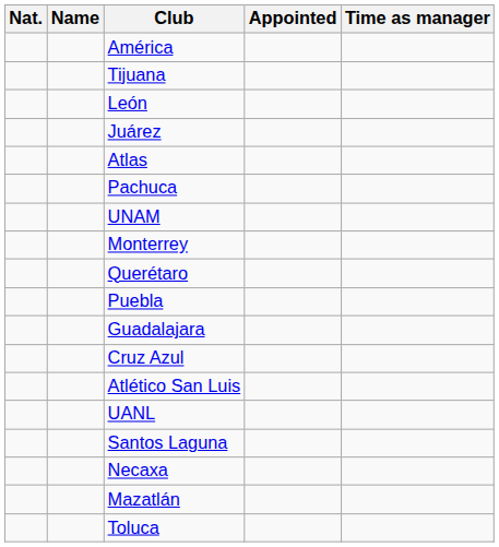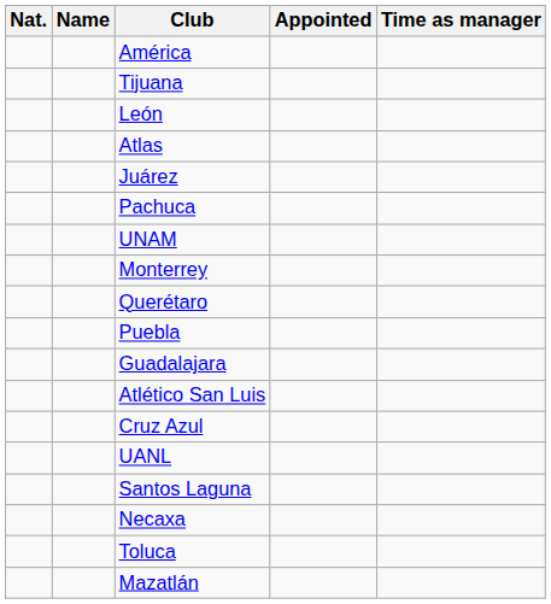 <table class="wikitable sortable defaultcenter">
 <tr>
 <th>Nat.</th>
 <th>Name</th>
 <th>Club</th>
 <th>Appointed</th>
 <th>Time as manager</th>
 </tr>
 <tr>
 <td></td>
 <td></td>
 <td><a href='#'>América</a></td>
 <td></td>
 <td></td>
 </tr>
 <tr>
 <td></td>
 <td></td>
 <td><a href='#'>Tijuana</a></td>
 <td></td>
 <td></td>
 </tr>
 <tr>
 <td></td>
 <td></td>
 <td><a href='#'>León</a></td>
 <td></td>
 <td></td>
 </tr>
 <tr>
 <td></td>
 <td></td>
-<td><a href='#'>Juárez</a></td>
+<td><a href='#'>Atlas</a></td>
 <td></td>
 <td></td>
 </tr>
 <tr>
 <td></td>
 <td></td>
-<td><a href='#'>Atlas</a></td>
+<td><a href='#'>Juárez</a></td>
 <td></td>
 <td></td>
 </tr>
 <tr>
 <td></td>
 <td></td>
 <td><a href='#'>Pachuca</a></td>
 <td></td>
 <td></td>
 </tr>
 <tr>
 <td></td>
 <td></td>
 <td><a href='#'>UNAM</a></td>
 <td></td>
 <td></td>
 </tr>
 <tr>
 <td></td>
 <td></td>
 <td><a href='#'>Monterrey</a></td>
 <td></td>
 <td></td>
 </tr>
 <tr>
 <td></td>
 <td></td>
 <td><a href='#'>Querétaro</a></td>
 <td></td>
 <td></td>
 </tr>
 <tr>
 <td></td>
 <td></td>
 <td><a href='#'>Puebla</a></td>
 <td></td>
 <td></td>
 </tr>
 <tr>
 <td></td>
 <td></td>
 <td><a href='#'>Guadalajara</a></td>
 <td></td>
 <td></td>
 </tr>
 <tr>
 <td></td>
 <td></td>
-<td><a href='#'>Cruz Azul</a></td>
+<td><a href='#'>Atlético San Luis</a></td>
 <td></td>
 <td></td>
 </tr>
 <tr>
 <td></td>
 <td></td>
-<td><a href='#'>Atlético San Luis</a></td>
+<td><a href='#'>Cruz Azul</a></td>
 <td></td>
 <td></td>
 </tr>
 <tr>
 <td></td>
 <td></td>
 <td><a href='#'>UANL</a></td>
 <td></td>
 <td></td>
 </tr>
 <tr>
 <td></td>
 <td></td>
 <td><a href='#'>Santos Laguna</a></td>
 <td></td>
 <td></td>
 </tr>
 <tr>
 <td></td>
 <td></td>
 <td><a href='#'>Necaxa</a></td>
 <td></td>
 <td></td>
 </tr>
 <tr>
 <td></td>
 <td></td>
-<td><a href='#'>Mazatlán</a></td>
+<td><a href='#'>Toluca</a></td>
 <td></td>
 <td></td>
 </tr>
 <tr>
 <td></td>
 <td></td>
-<td><a href='#'>Toluca</a></td>
+<td><a href='#'>Mazatlán</a></td>
 <td></td>
 <td></td>
 </tr>
 </table>
